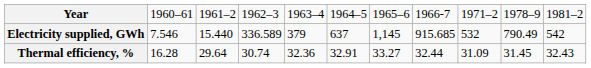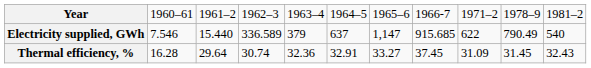 <table class="wikitable">
 <tr>
 <th>Year</th>
 <td>1960–61</td>
 <td>1961–2</td>
 <td>1962–3</td>
 <td>1963–4</td>
 <td>1964–5</td>
 <td>1965–6</td>
 <td>1966-7</td>
 <td>1971–2</td>
 <td>1978–9</td>
 <td>1981–2</td>
 </tr>
 <tr>
 <th>Electricity supplied, GWh</th>
 <td>7.546</td>
 <td>15.440</td>
 <td>336.589</td>
 <td>379</td>
 <td>637</td>
-<td>1,145</td>
+<td>1,147</td>
 <td>915.685</td>
-<td>532</td>
+<td>622</td>
 <td>790.49</td>
-<td>542</td>
+<td>540</td>
 </tr>
 <tr>
 <th>Thermal efficiency, %</th>
 <td>16.28</td>
 <td>29.64</td>
 <td>30.74</td>
 <td>32.36</td>
 <td>32.91</td>
 <td>33.27</td>
-<td>32.44</td>
+<td>37.45</td>
 <td>31.09</td>
 <td>31.45</td>
 <td>32.43</td>
 </tr>
 </table>
